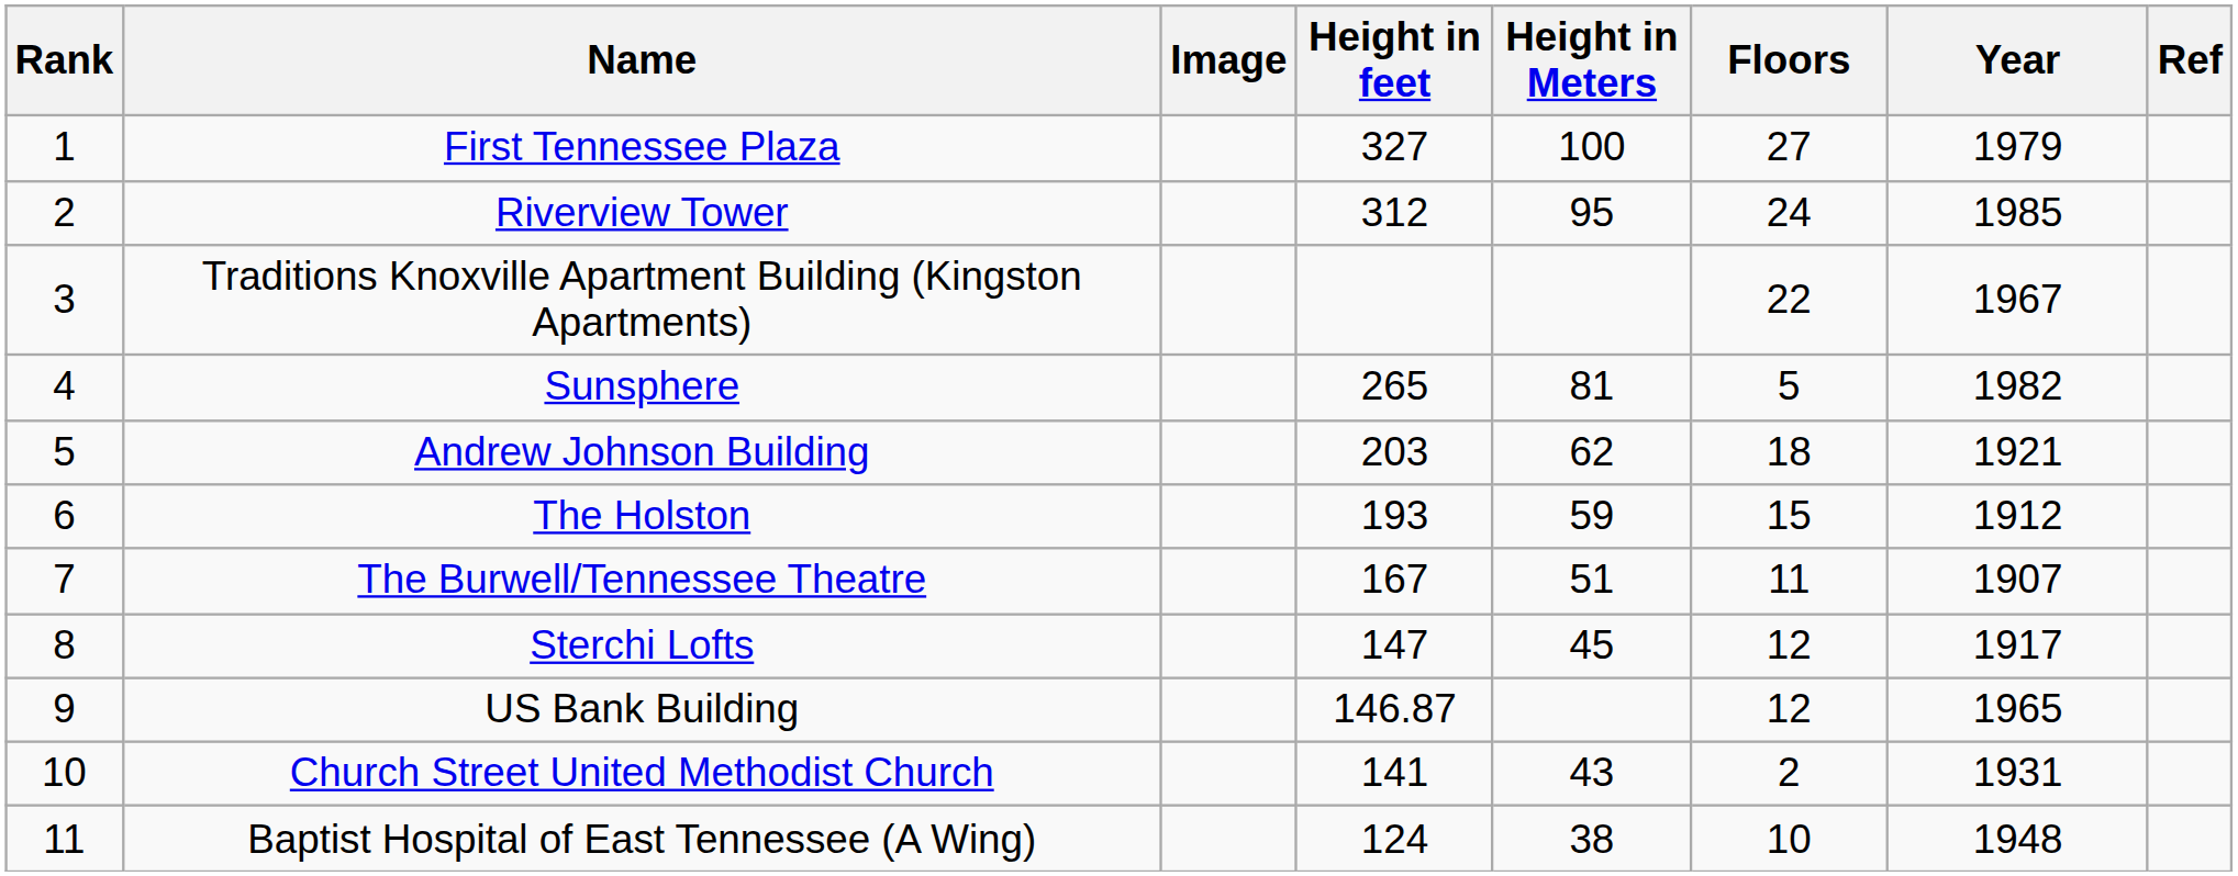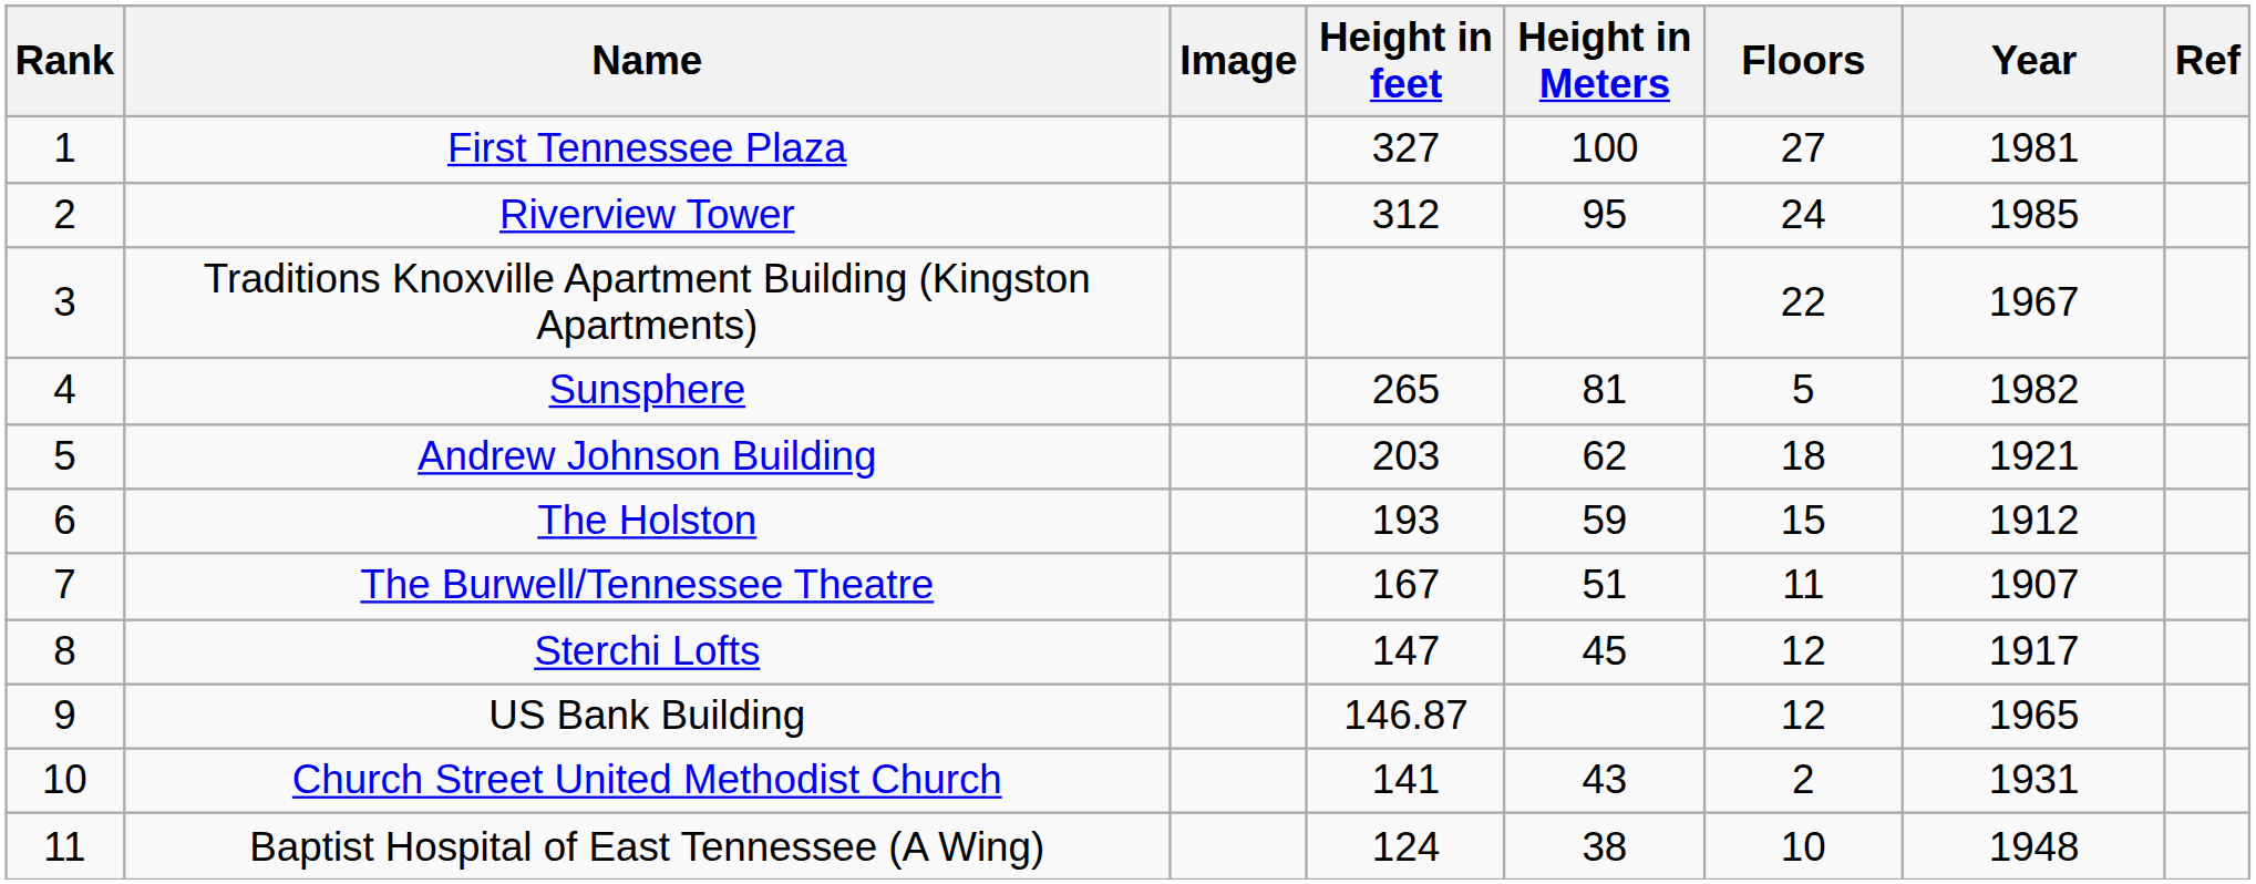 <table class="wikitable" style="font-size:99%; text-align:center; margin:1em auto;">
 <tr>
 <th>Rank</th>
 <th width="400px">Name</th>
 <th>Image</th>
 <th width="70px">Height in <a href='#'>feet</a></th>
 <th width="70px">Height in <a href='#'>Meters</a></th>
 <th width="70px">Floors</th>
 <th width="95px">Year</th>
 <th width="20px">Ref</th>
 </tr>
 <tr>
 <td>1</td>
 <td><a href='#'>First Tennessee Plaza</a></td>
 <td></td>
 <td>327</td>
 <td>100</td>
 <td>27</td>
-<td>1979</td>
+<td>1981</td>
 <td></td>
 </tr>
 <tr>
 <td>2</td>
 <td><a href='#'>Riverview Tower</a></td>
 <td></td>
 <td>312</td>
 <td>95</td>
 <td>24</td>
 <td>1985</td>
 <td></td>
 </tr>
 <tr>
 <td>3</td>
 <td>Traditions Knoxville Apartment Building (Kingston Apartments)</td>
 <td></td>
 <td></td>
 <td></td>
 <td>22</td>
 <td>1967</td>
 <td></td>
 </tr>
 <tr>
 <td>4</td>
 <td><a href='#'>Sunsphere</a></td>
 <td></td>
 <td>265</td>
 <td>81</td>
 <td>5</td>
 <td>1982</td>
 <td></td>
 </tr>
 <tr>
 <td>5</td>
 <td><a href='#'>Andrew Johnson Building</a></td>
 <td></td>
 <td>203</td>
 <td>62</td>
 <td>18</td>
 <td>1921</td>
 <td></td>
 </tr>
 <tr>
 <td>6</td>
 <td><a href='#'>The Holston</a></td>
 <td></td>
 <td>193</td>
 <td>59</td>
 <td>15</td>
 <td>1912</td>
 <td></td>
 </tr>
 <tr>
 <td>7</td>
 <td><a href='#'>The Burwell/Tennessee Theatre</a></td>
 <td></td>
 <td>167</td>
 <td>51</td>
 <td>11</td>
 <td>1907</td>
 <td></td>
 </tr>
 <tr>
 <td>8</td>
 <td><a href='#'>Sterchi Lofts</a></td>
 <td></td>
 <td>147</td>
 <td>45</td>
 <td>12</td>
 <td>1917</td>
 <td></td>
 </tr>
 <tr>
 <td>9</td>
 <td>US Bank Building</td>
 <td></td>
 <td>146.87</td>
 <td></td>
 <td>12</td>
 <td>1965</td>
 <td></td>
 </tr>
 <tr>
 <td>10</td>
 <td><a href='#'>Church Street United Methodist Church</a></td>
 <td></td>
 <td>141</td>
 <td>43</td>
 <td>2</td>
 <td>1931</td>
 <td></td>
 </tr>
 <tr>
 <td>11</td>
 <td>Baptist Hospital of East Tennessee (A Wing)</td>
 <td></td>
 <td>124</td>
 <td>38</td>
 <td>10</td>
 <td>1948</td>
 <td></td>
 </tr>
 </table>
